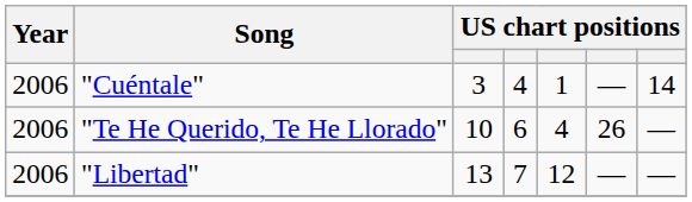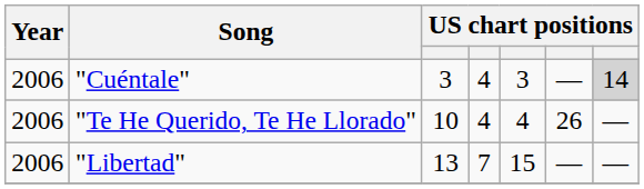 <table class="wikitable plainrowheaders">
 <tr>
 <th scope="col" rowspan=2>Year</th>
 <th scope="col" rowspan=2>Song</th>
 <th scope="col" colspan=5>US chart positions</th>
 </tr>
 <tr>
 <th scope="row"></th>
 <th scope="row"></th>
 <th scope="row"></th>
 <th scope="row"></th>
 <th scope="row"></th>
 </tr>
 <tr>
 <td>2006</td>
 <td>"<a href='#'>Cuéntale</a>"</td>
 <td style="text-align:center;">3</td>
 <td style="text-align:center;">4</td>
-<td style="text-align:center;">1</td>
+<td style="text-align:center;">3</td>
 <td style="text-align:center;">—</td>
-<td style="text-align:center;">14</td>
+<td style="background: lightgrey; text-align:center;">14</td>
 </tr>
 <tr>
 <td>2006</td>
 <td>"<a href='#'>Te He Querido, Te He Llorado</a>"</td>
 <td style="text-align:center;">10</td>
-<td style="text-align:center;">6</td>
+<td style="text-align:center;">4</td>
 <td style="text-align:center;">4</td>
 <td style="text-align:center;">26</td>
 <td style="text-align:center;">—</td>
 </tr>
 <tr>
 <td>2006</td>
 <td>"<a href='#'>Libertad</a>"</td>
 <td style="text-align:center;">13</td>
 <td style="text-align:center;">7</td>
-<td style="text-align:center;">12</td>
+<td style="text-align:center;">15</td>
 <td style="text-align:center;">—</td>
 <td style="text-align:center;">—</td>
 </tr>
 <tr>
 </tr>
 </table>
